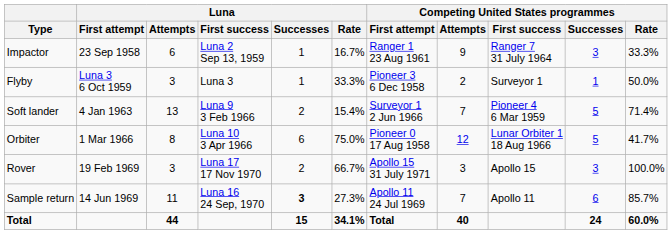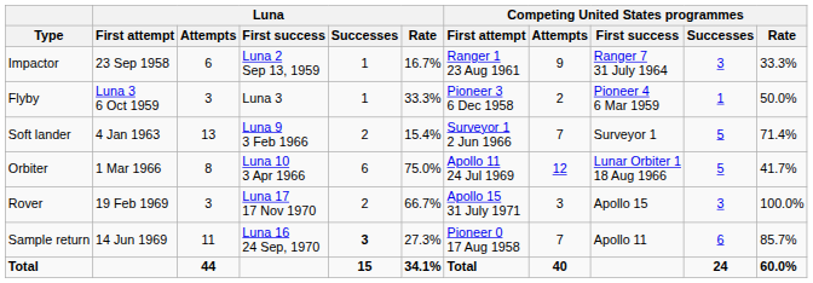 <table class="wikitable">
 <tr>
 <th></th>
 <th colspan="5">Luna</th>
 <th colspan="5">Competing United States programmes</th>
 </tr>
 <tr>
 <th>Type</th>
 <th>First attempt</th>
 <th>Attempts</th>
 <th>First success</th>
 <th>Successes</th>
 <th>Rate</th>
 <th>First attempt</th>
 <th>Attempts</th>
 <th>First success</th>
 <th>Successes</th>
 <th>Rate</th>
 </tr>
 <tr>
 <td>Impactor</td>
 <td>23 Sep 1958</td>
 <td style="text-align:center;">6</td>
 <td><a href='#'>Luna 2</a><br>Sep 13, 1959</td>
 <td style="text-align:center">1</td>
 <td>16.7%</td>
 <td><a href='#'>Ranger 1</a><br>23 Aug 1961</td>
 <td style="text-align:center;">9</td>
 <td><a href='#'>Ranger 7</a><br>31 July 1964</td>
 <td style="text-align:center"><a href='#'>3</a></td>
 <td>33.3%</td>
 </tr>
 <tr>
 <td>Flyby</td>
 <td><a href='#'>Luna 3</a><br>6 Oct 1959</td>
 <td style="text-align:center;">3</td>
 <td>Luna 3</td>
 <td style="text-align:center;">1</td>
 <td>33.3%</td>
 <td><a href='#'>Pioneer 3</a><br>6 Dec 1958</td>
 <td style="text-align:center;">2</td>
-<td>Surveyor 1</td>
+<td><a href='#'>Pioneer 4</a><br>6 Mar 1959</td>
 <td style="text-align:center;"><a href='#'>1</a></td>
 <td>50.0%</td>
 </tr>
 <tr>
 <td>Soft lander</td>
 <td>4 Jan 1963</td>
 <td style="text-align:center;">13</td>
 <td><a href='#'>Luna 9</a><br>3 Feb 1966</td>
 <td style="text-align:center;">2</td>
 <td>15.4%</td>
 <td><a href='#'>Surveyor 1</a><br>2 Jun 1966</td>
 <td style="text-align:center;">7</td>
-<td><a href='#'>Pioneer 4</a><br>6 Mar 1959</td>
+<td>Surveyor 1</td>
 <td style="text-align:center;"><a href='#'>5</a></td>
 <td>71.4%</td>
 </tr>
 <tr>
 <td>Orbiter</td>
 <td>1 Mar 1966</td>
 <td style="text-align:center;">8</td>
 <td><a href='#'>Luna 10</a><br>3 Apr 1966</td>
 <td style="text-align:center;">6</td>
 <td>75.0%</td>
-<td><a href='#'>Pioneer 0</a><br> 17 Aug 1958</td>
+<td><a href='#'>Apollo 11</a><br>24 Jul 1969</td>
 <td style="text-align:center;"><a href='#'>12</a></td>
 <td><a href='#'>Lunar Orbiter 1</a><br> 18 Aug 1966</td>
 <td style="text-align:center;"><a href='#'>5</a></td>
 <td>41.7%</td>
 </tr>
 <tr>
 <td>Rover</td>
 <td>19 Feb 1969</td>
 <td style="text-align:center;">3</td>
 <td><a href='#'>Luna 17</a><br>17 Nov 1970</td>
 <td style="text-align:center;">2</td>
 <td>66.7%</td>
 <td><a href='#'>Apollo 15</a><br>31 July 1971</td>
 <td style="text-align:center;">3</td>
 <td>Apollo 15</td>
 <td style="text-align:center;"><a href='#'>3</a></td>
 <td>100.0%</td>
 </tr>
 <tr>
 <td>Sample return</td>
 <td>14 Jun 1969</td>
 <td style="text-align:center;">11</td>
 <td><a href='#'>Luna 16</a><br>24 Sep, 1970</td>
 <td style="text-align:center;"><strong>3</strong></td>
 <td>27.3%</td>
-<td><a href='#'>Apollo 11</a><br>24 Jul 1969</td>
+<td><a href='#'>Pioneer 0</a><br> 17 Aug 1958</td>
 <td style="text-align:center;">7</td>
 <td>Apollo 11</td>
 <td style="text-align:center;"><a href='#'>6</a></td>
 <td>85.7%</td>
 </tr>
 <tr>
 <td><strong>Total</strong></td>
 <td></td>
 <td style="text-align:center;"><strong>44</strong></td>
 <td></td>
 <td style="text-align:center;"><strong>15</strong></td>
 <td><strong>34.1%</strong></td>
 <td><strong>Total</strong></td>
 <td style="text-align:center;"><strong>40</strong></td>
 <td></td>
 <td style="text-align:center;"><strong>24</strong></td>
 <td><strong>60.0%</strong></td>
 </tr>
 </table>
